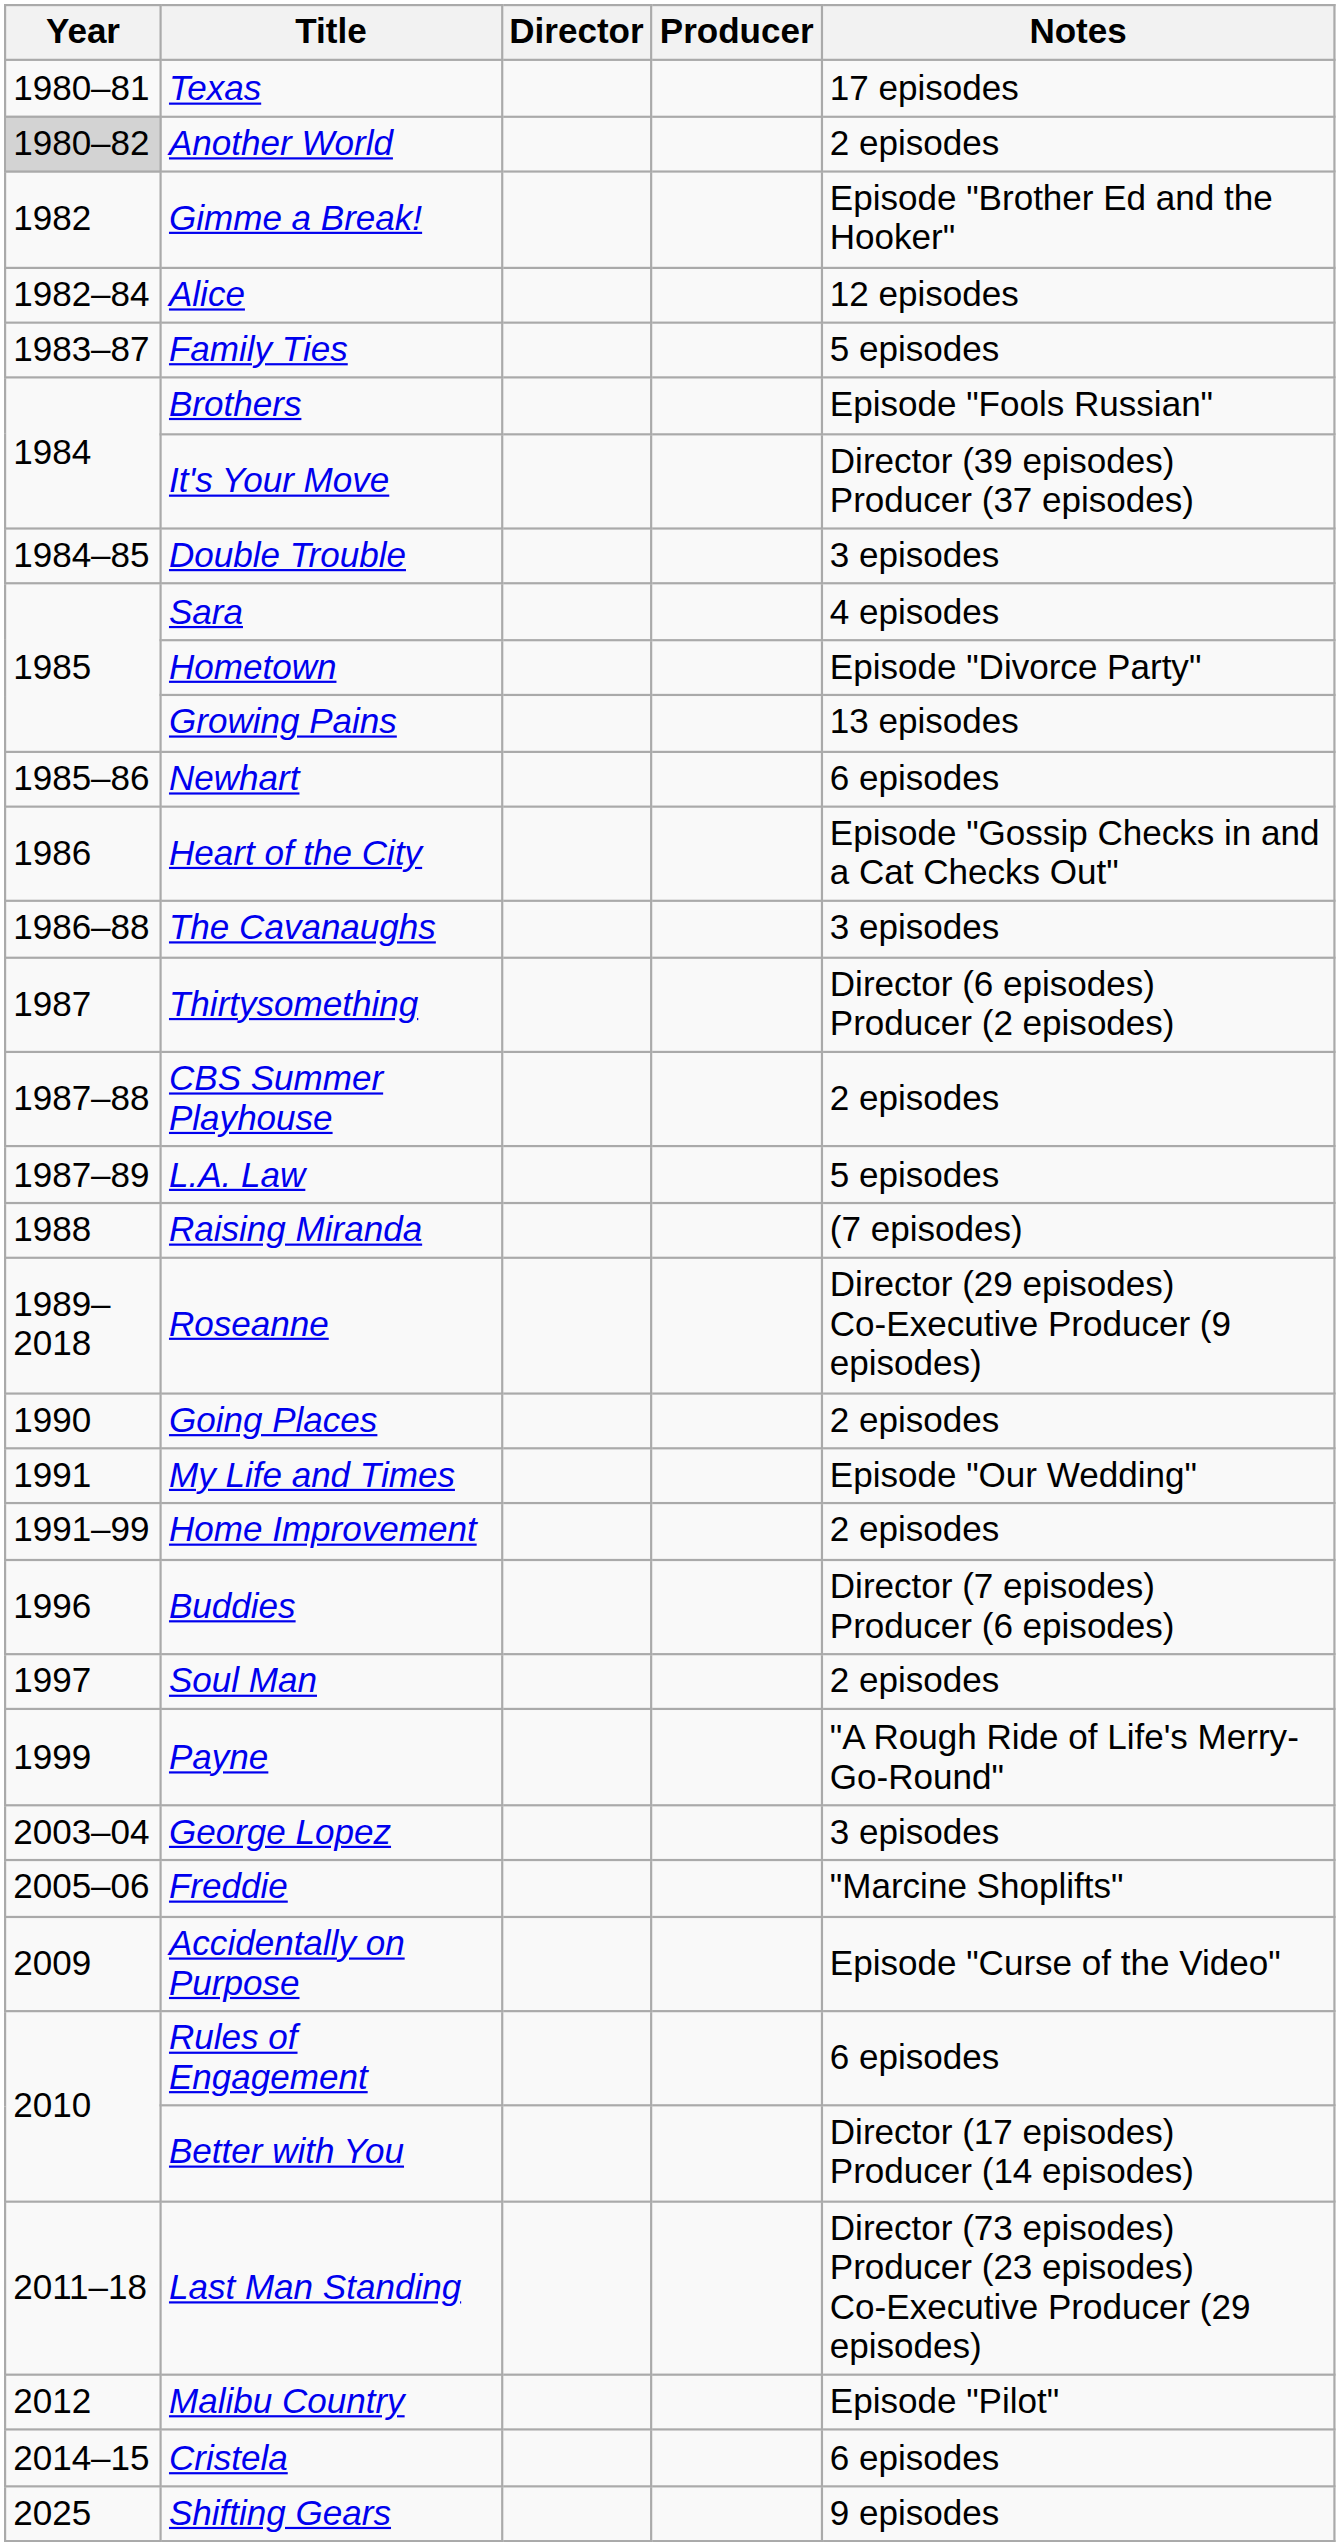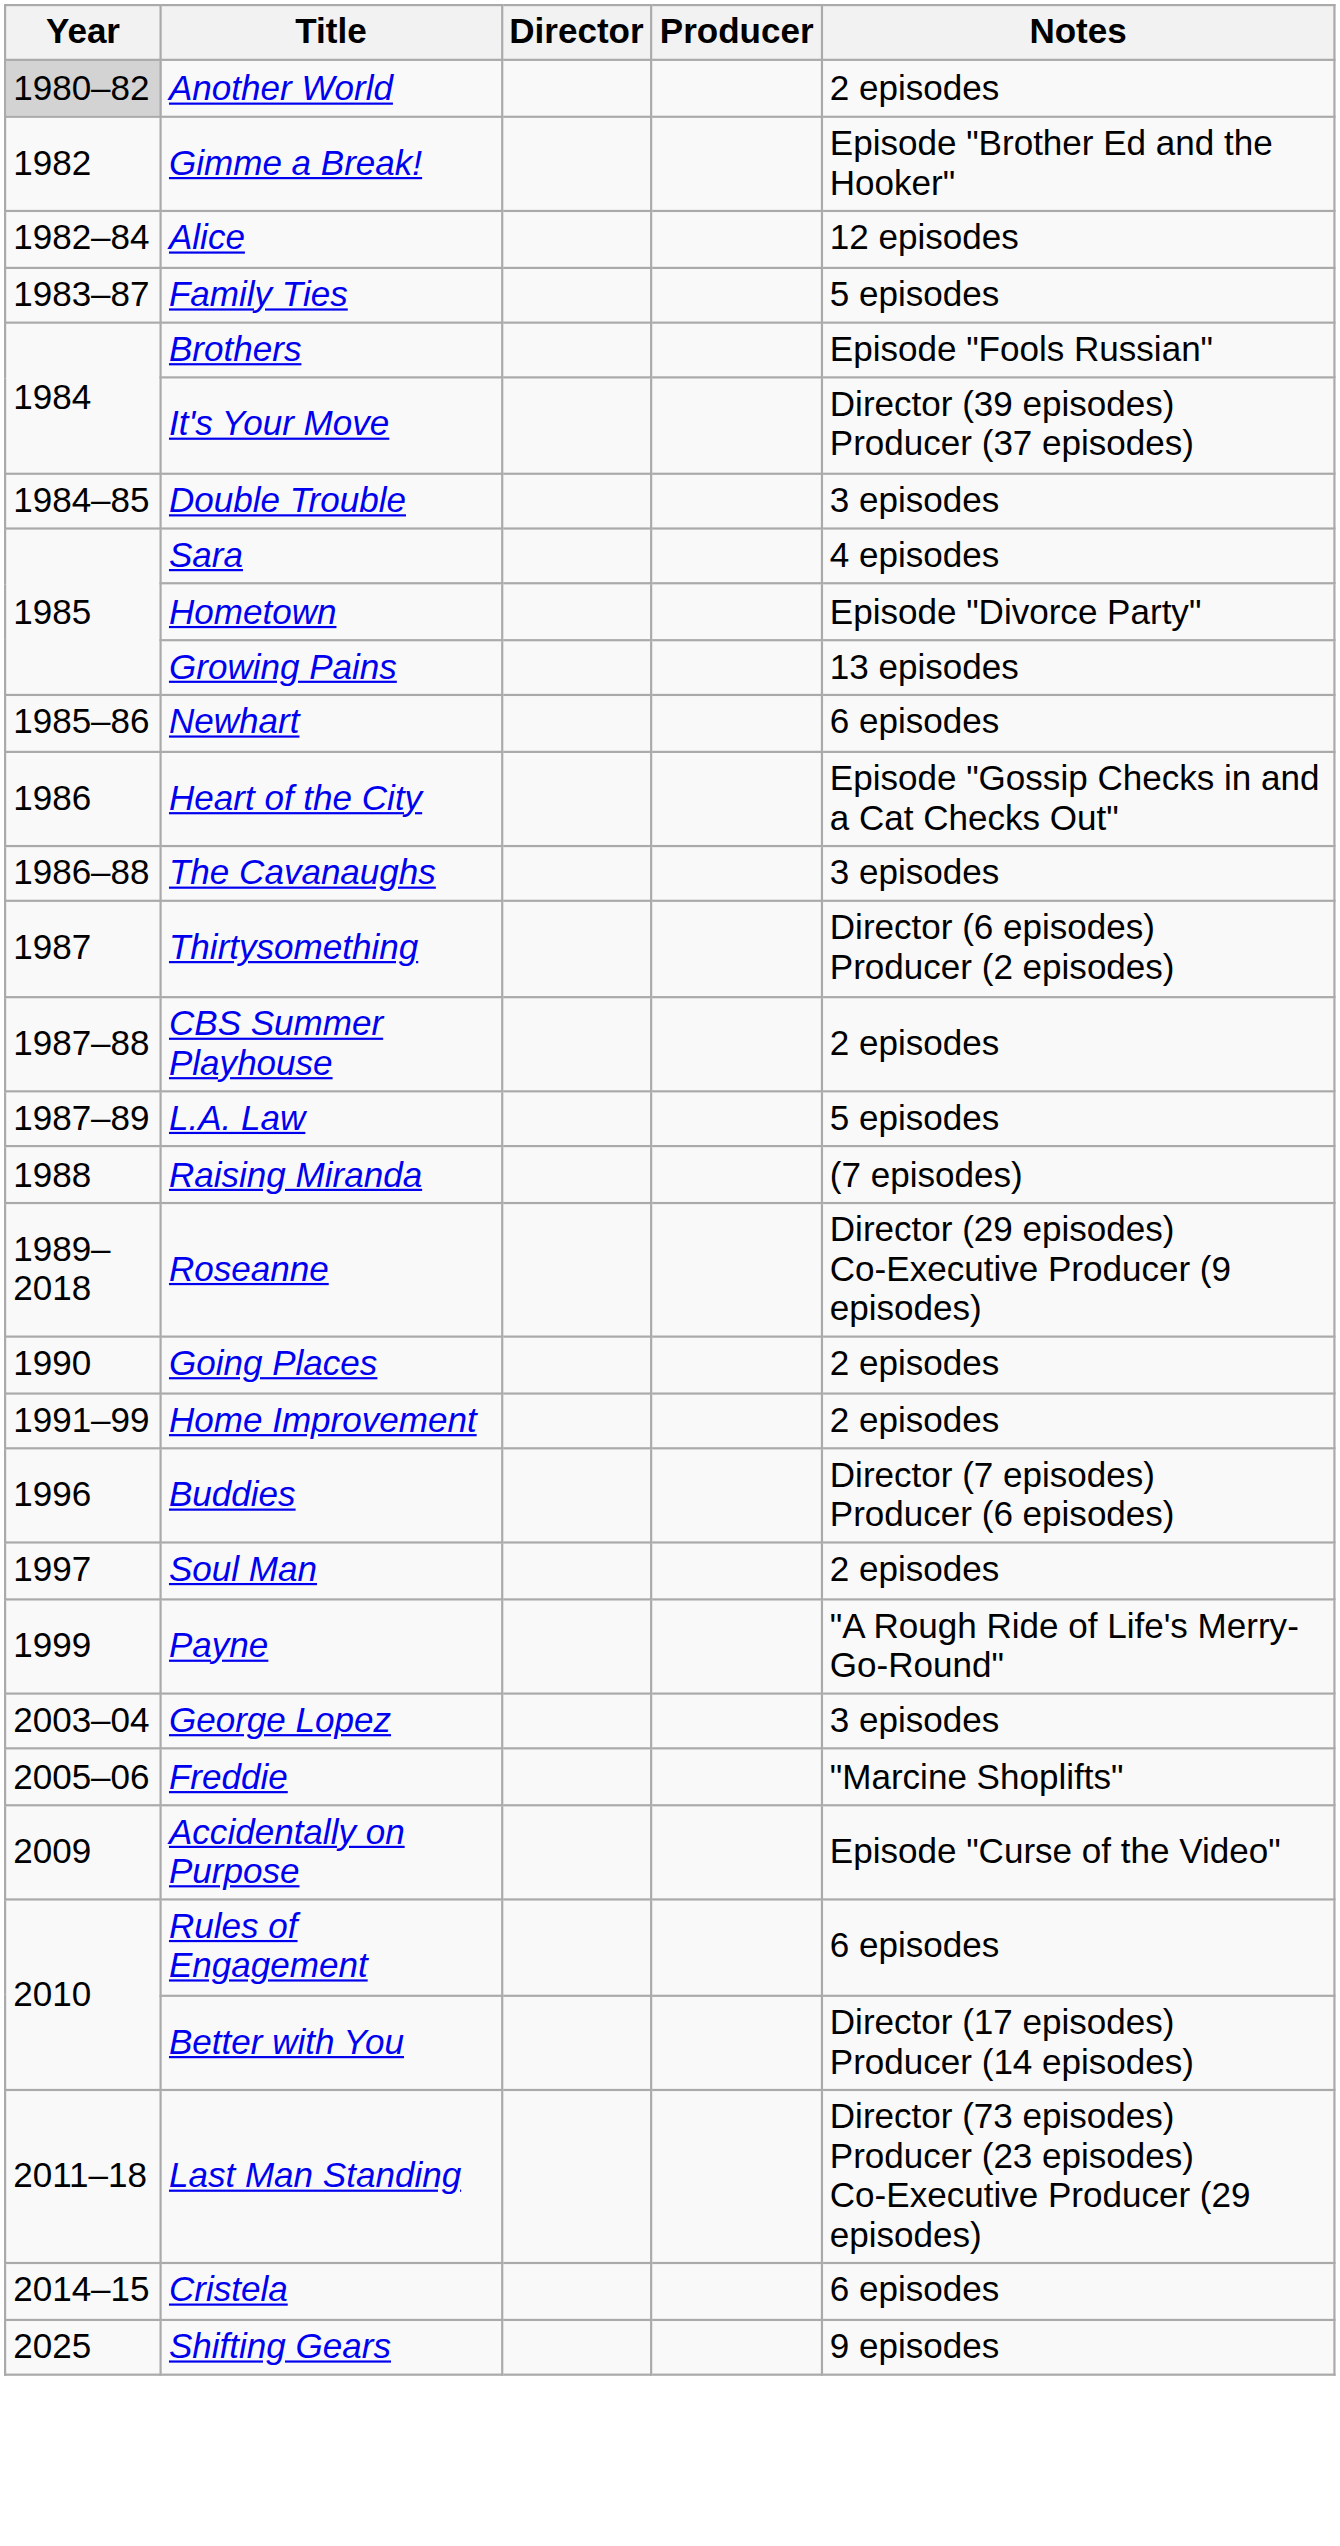 <table class="wikitable">
 <tr>
 <th>Year</th>
 <th>Title</th>
 <th>Director</th>
 <th>Producer</th>
 <th>Notes</th>
-</tr>
-<tr>
-<td>1980–81</td>
-<td><em><a href='#'>Texas</a></em></td>
-<td></td>
-<td></td>
-<td>17 episodes</td>
 </tr>
 <tr>
 <td style="background: lightgrey;">1980–82</td>
 <td><em><a href='#'>Another World</a></em></td>
 <td></td>
 <td></td>
 <td>2 episodes</td>
 </tr>
 <tr>
 <td>1982</td>
 <td><em><a href='#'>Gimme a Break!</a></em></td>
 <td></td>
 <td></td>
 <td>Episode "Brother Ed and the Hooker"</td>
 </tr>
 <tr>
 <td>1982–84</td>
 <td><em><a href='#'>Alice</a></em></td>
 <td></td>
 <td></td>
 <td>12 episodes</td>
 </tr>
 <tr>
 <td>1983–87</td>
 <td><em><a href='#'>Family Ties</a></em></td>
 <td></td>
 <td></td>
 <td>5 episodes</td>
 </tr>
 <tr>
 <td rowspan=2>1984</td>
 <td><em><a href='#'>Brothers</a></em></td>
 <td></td>
 <td></td>
 <td>Episode "Fools Russian"</td>
 </tr>
 <tr>
 <td><em><a href='#'>It's Your Move</a></em></td>
 <td></td>
 <td></td>
 <td>Director (39 episodes)<br>Producer (37 episodes)</td>
 </tr>
 <tr>
 <td>1984–85</td>
 <td><em><a href='#'>Double Trouble</a></em></td>
 <td></td>
 <td></td>
 <td>3 episodes</td>
 </tr>
 <tr>
 <td rowspan=3>1985</td>
 <td><em><a href='#'>Sara</a></em></td>
 <td></td>
 <td></td>
 <td>4 episodes</td>
 </tr>
 <tr>
 <td><em><a href='#'>Hometown</a></em></td>
 <td></td>
 <td></td>
 <td>Episode "Divorce Party"</td>
 </tr>
 <tr>
 <td><em><a href='#'>Growing Pains</a></em></td>
 <td></td>
 <td></td>
 <td>13 episodes</td>
 </tr>
 <tr>
 <td>1985–86</td>
 <td><em><a href='#'>Newhart</a></em></td>
 <td></td>
 <td></td>
 <td>6 episodes</td>
 </tr>
 <tr>
 <td>1986</td>
 <td><em><a href='#'>Heart of the City</a></em></td>
 <td></td>
 <td></td>
 <td>Episode "Gossip Checks in and a Cat Checks Out"</td>
 </tr>
 <tr>
 <td>1986–88</td>
 <td><em><a href='#'>The Cavanaughs</a></em></td>
 <td></td>
 <td></td>
 <td>3 episodes</td>
 </tr>
 <tr>
 <td>1987</td>
 <td><em><a href='#'>Thirtysomething</a></em></td>
 <td></td>
 <td></td>
 <td>Director (6 episodes)<br>Producer (2 episodes)</td>
 </tr>
 <tr>
 <td>1987–88</td>
 <td><em><a href='#'>CBS Summer Playhouse</a></em></td>
 <td></td>
 <td></td>
 <td>2 episodes</td>
 </tr>
 <tr>
 <td>1987–89</td>
 <td><em><a href='#'>L.A. Law</a></em></td>
 <td></td>
 <td></td>
 <td>5 episodes</td>
 </tr>
 <tr>
 <td>1988</td>
 <td><em><a href='#'>Raising Miranda</a></em></td>
 <td></td>
 <td></td>
 <td>(7 episodes)</td>
 </tr>
 <tr>
 <td>1989–2018</td>
 <td><em><a href='#'>Roseanne</a></em></td>
 <td></td>
 <td></td>
 <td>Director (29 episodes)<br>Co-Executive Producer (9 episodes)</td>
 </tr>
 <tr>
 <td>1990</td>
 <td><em><a href='#'>Going Places</a></em></td>
 <td></td>
 <td></td>
 <td>2 episodes</td>
 </tr>
 <tr>
-<td>1991</td>
-<td><em><a href='#'>My Life and Times</a></em></td>
-<td></td>
-<td></td>
-<td>Episode "Our Wedding"</td>
-</tr>
-<tr>
 <td>1991–99</td>
 <td><em><a href='#'>Home Improvement</a></em></td>
 <td></td>
 <td></td>
 <td>2 episodes</td>
 </tr>
 <tr>
 <td>1996</td>
 <td><em><a href='#'>Buddies</a></em></td>
 <td></td>
 <td></td>
 <td>Director (7 episodes)<br>Producer (6 episodes)</td>
 </tr>
 <tr>
 <td>1997</td>
 <td><em><a href='#'>Soul Man</a></em></td>
 <td></td>
 <td></td>
 <td>2 episodes</td>
 </tr>
 <tr>
 <td>1999</td>
 <td><em><a href='#'>Payne</a></em></td>
 <td></td>
 <td></td>
 <td>"A Rough Ride of Life's Merry-Go-Round"</td>
 </tr>
 <tr>
 <td>2003–04</td>
 <td><em><a href='#'>George Lopez</a></em></td>
 <td></td>
 <td></td>
 <td>3 episodes</td>
 </tr>
 <tr>
 <td>2005–06</td>
 <td><em><a href='#'>Freddie</a></em></td>
 <td></td>
 <td></td>
 <td>"Marcine Shoplifts"</td>
 </tr>
 <tr>
 <td>2009</td>
 <td><em><a href='#'>Accidentally on Purpose</a></em></td>
 <td></td>
 <td></td>
 <td>Episode "Curse of the Video"</td>
 </tr>
 <tr>
 <td rowspan=2>2010</td>
 <td><em><a href='#'>Rules of Engagement</a></em></td>
 <td></td>
 <td></td>
 <td>6 episodes</td>
 </tr>
 <tr>
 <td><em><a href='#'>Better with You</a></em></td>
 <td></td>
 <td></td>
 <td>Director (17 episodes)<br>Producer (14 episodes)</td>
 </tr>
 <tr>
 <td>2011–18</td>
 <td><em><a href='#'>Last Man Standing</a></em></td>
 <td></td>
 <td></td>
 <td>Director (73 episodes)<br>Producer (23 episodes)<br>Co-Executive Producer (29 episodes)</td>
 </tr>
 <tr>
-<td>2012</td>
-<td><em><a href='#'>Malibu Country</a></em></td>
-<td></td>
-<td></td>
-<td>Episode "Pilot"</td>
-</tr>
-<tr>
 <td>2014–15</td>
 <td><em><a href='#'>Cristela</a></em></td>
 <td></td>
 <td></td>
 <td>6 episodes</td>
 </tr>
 <tr>
 <td>2025</td>
 <td><em><a href='#'>Shifting Gears</a></em></td>
 <td></td>
 <td></td>
 <td>9 episodes</td>
 </tr>
 </table>
